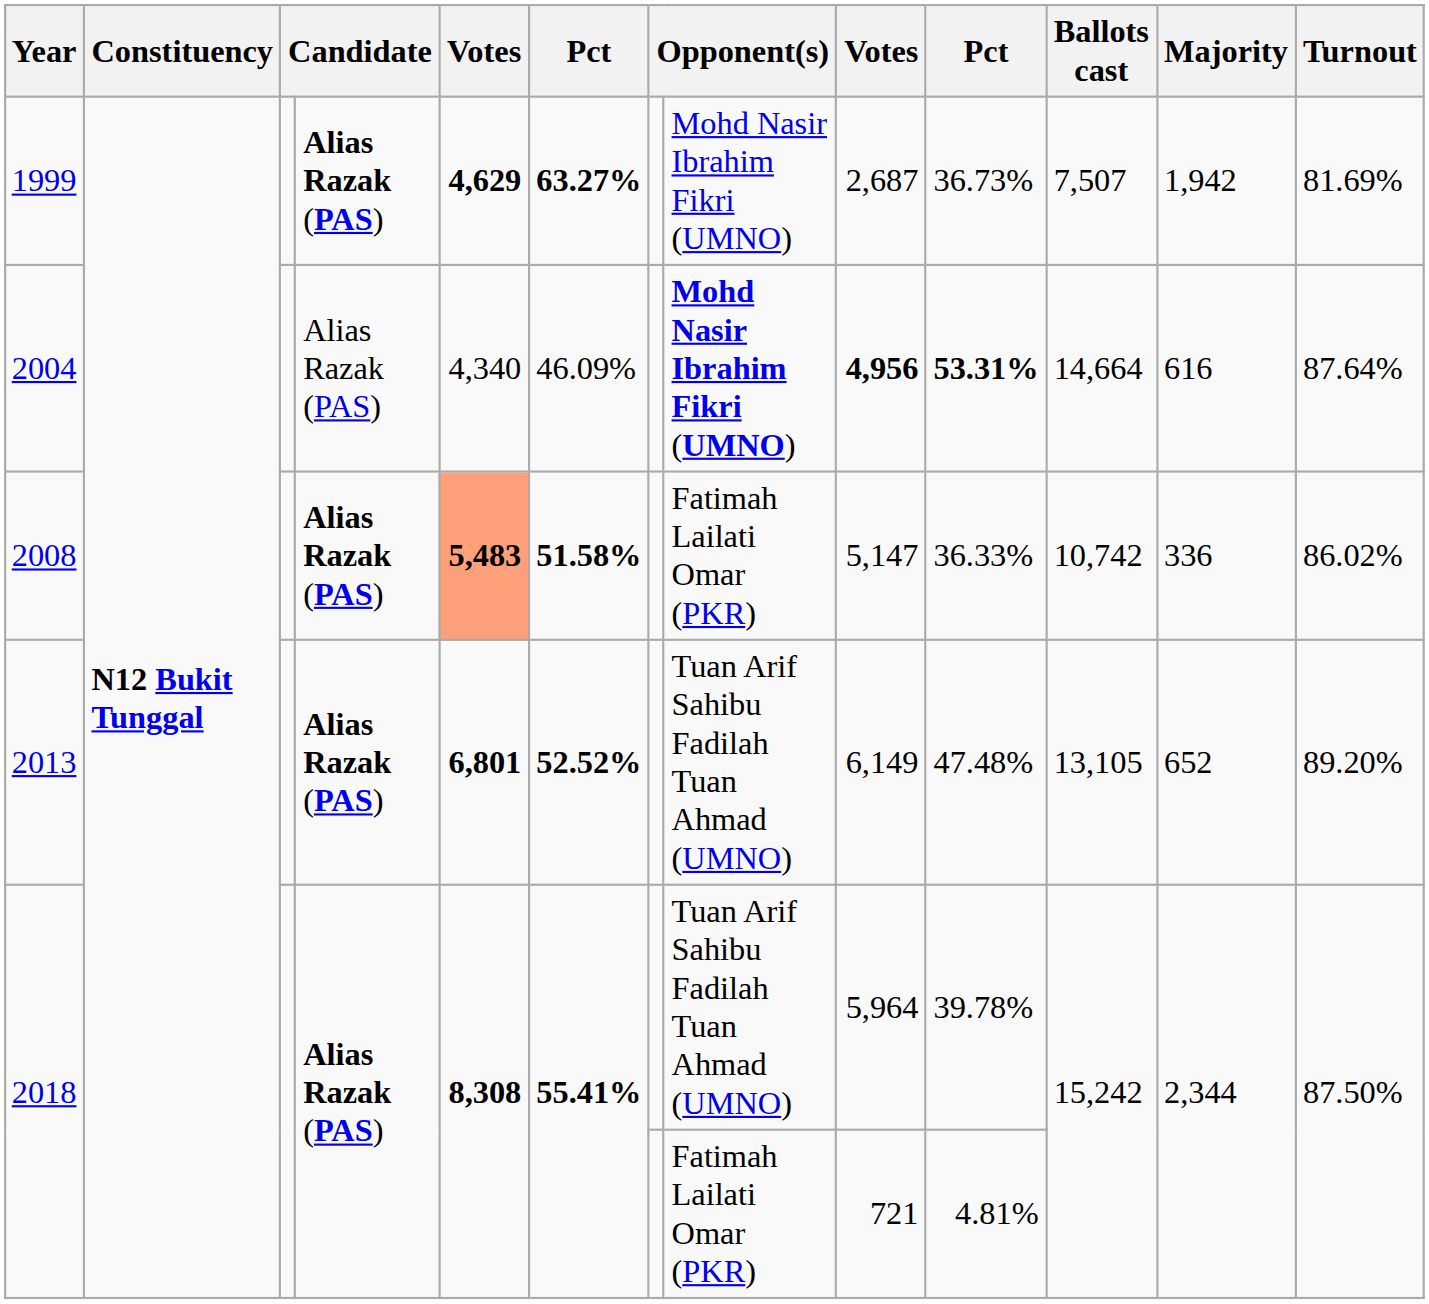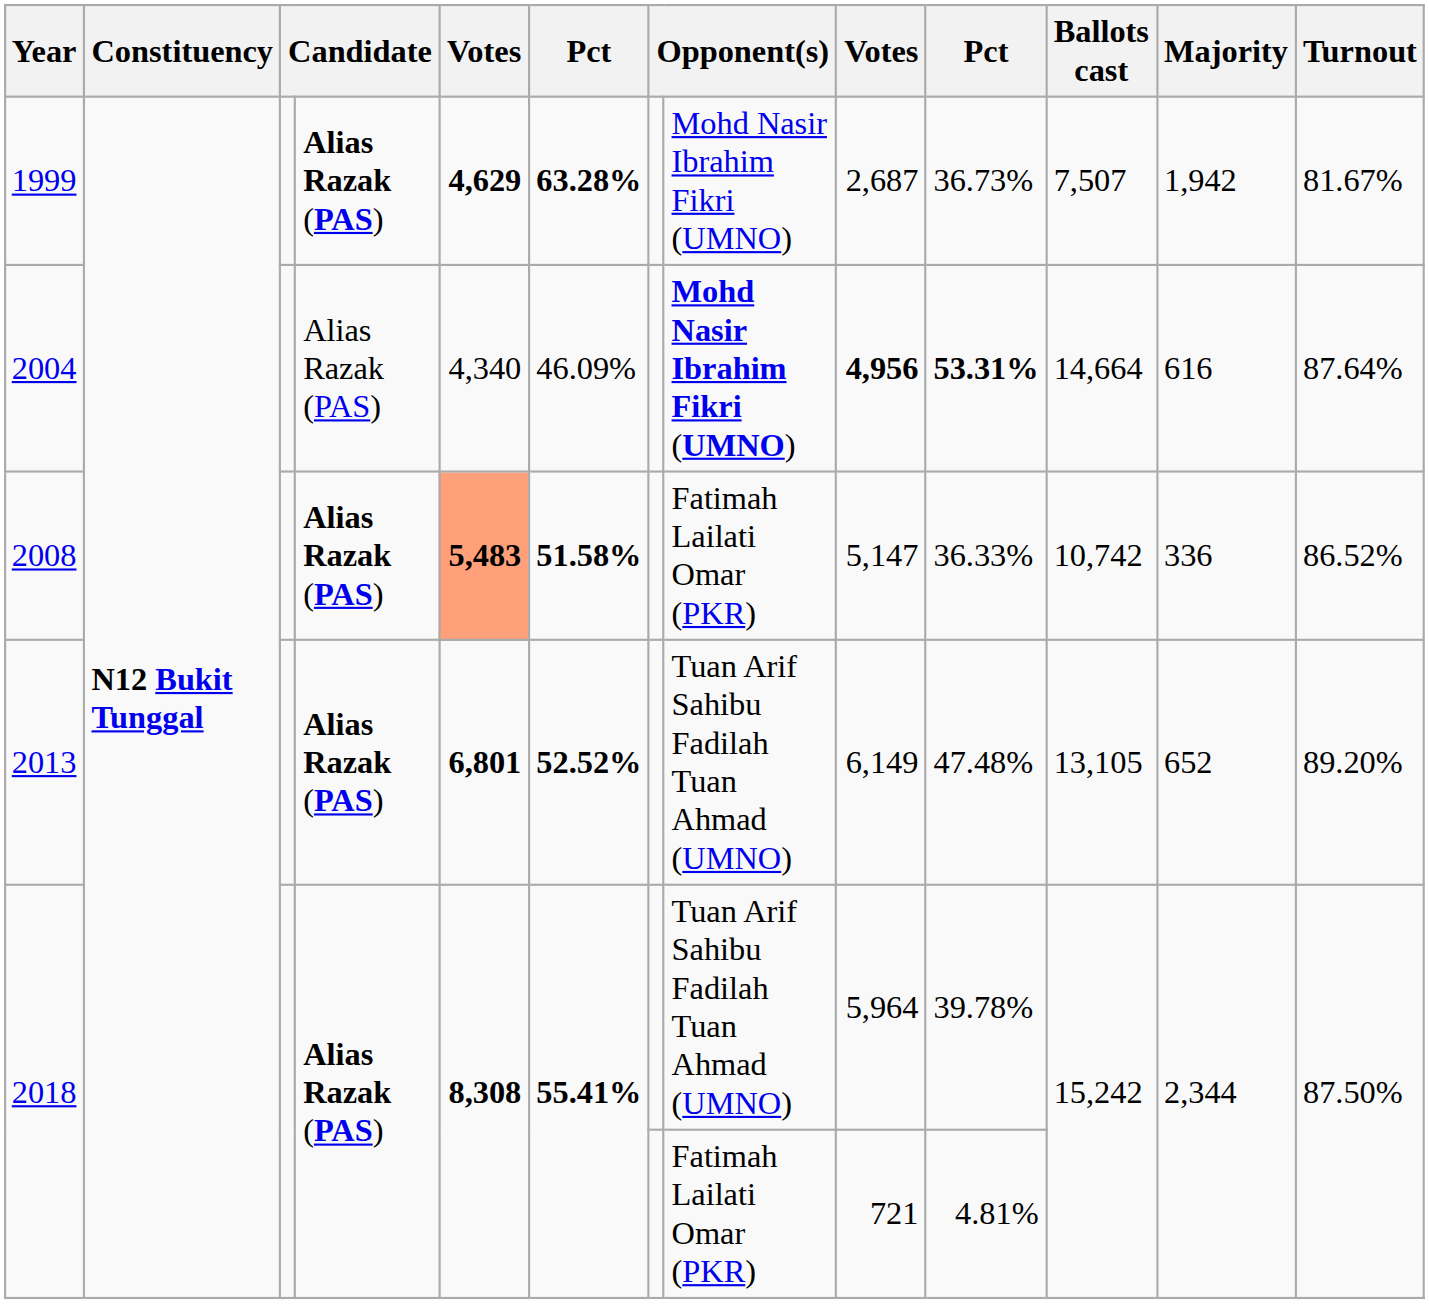 <table class="wikitable" style="margin:0.5em ; font-size:95%">
 <tr>
 <th>Year</th>
 <th>Constituency</th>
 <th colspan=2>Candidate</th>
 <th>Votes</th>
 <th>Pct</th>
 <th colspan=2>Opponent(s)</th>
 <th>Votes</th>
 <th>Pct</th>
 <th>Ballots cast</th>
 <th>Majority</th>
 <th>Turnout</th>
 </tr>
 <tr>
 <td><a href='#'>1999</a></td>
 <td rowspan=6><strong>N12 <a href='#'>Bukit Tunggal</a></strong></td>
 <td></td>
 <td><strong>Alias Razak</strong> (<a href='#'><strong>PAS</strong></a>)</td>
 <td align="right"><strong>4,629</strong></td>
-<td><strong>63.27%</strong></td>
+<td><strong>63.28%</strong></td>
 <td></td>
 <td><a href='#'>Mohd Nasir Ibrahim Fikri</a> (<a href='#'>UMNO</a>)</td>
 <td align="right">2,687</td>
 <td>36.73%</td>
 <td>7,507</td>
 <td>1,942</td>
-<td>81.69%</td>
+<td>81.67%</td>
 </tr>
 <tr>
 <td><a href='#'>2004</a></td>
 <td></td>
 <td>Alias Razak (<a href='#'>PAS</a>)</td>
 <td align="right">4,340</td>
 <td>46.09%</td>
 <td></td>
 <td><strong><a href='#'>Mohd Nasir Ibrahim Fikri</a></strong> (<a href='#'><strong>UMNO</strong></a>)</td>
 <td align="right"><strong>4,956</strong></td>
 <td><strong>53.31%</strong></td>
 <td>14,664</td>
 <td>616</td>
 <td>87.64%</td>
 </tr>
 <tr>
 <td><a href='#'>2008</a></td>
 <td></td>
 <td><strong>Alias Razak</strong> (<a href='#'><strong>PAS</strong></a>)</td>
 <td align="right" style="background: lightsalmon;"><strong>5,483</strong></td>
 <td><strong>51.58%</strong></td>
 <td></td>
 <td>Fatimah Lailati Omar (<a href='#'>PKR</a>)</td>
 <td align="right">5,147</td>
 <td>36.33%</td>
 <td>10,742</td>
 <td>336</td>
-<td>86.02%</td>
+<td>86.52%</td>
 </tr>
 <tr>
 <td><a href='#'>2013</a></td>
 <td></td>
 <td><strong>Alias Razak</strong> (<a href='#'><strong>PAS</strong></a>)</td>
 <td align="right"><strong>6,801</strong></td>
 <td><strong>52.52%</strong></td>
 <td></td>
 <td>Tuan Arif Sahibu Fadilah Tuan Ahmad (<a href='#'>UMNO</a>)</td>
 <td align="right">6,149</td>
 <td>47.48%</td>
 <td>13,105</td>
 <td>652</td>
 <td>89.20%</td>
 </tr>
 <tr>
 <td rowspan=2><a href='#'>2018</a></td>
 <td rowspan=2 ></td>
 <td rowspan=2><strong>Alias Razak</strong> (<a href='#'><strong>PAS</strong></a>)</td>
 <td rowspan=2 align="right"><strong>8,308</strong></td>
 <td rowspan=2><strong>55.41%</strong></td>
 <td></td>
 <td>Tuan Arif Sahibu Fadilah Tuan Ahmad (<a href='#'>UMNO</a>)</td>
 <td align="right">5,964</td>
 <td>39.78%</td>
 <td rowspan=2>15,242</td>
 <td rowspan=2>2,344</td>
 <td rowspan=2>87.50%</td>
 </tr>
 <tr>
 <td></td>
 <td>Fatimah Lailati Omar (<a href='#'>PKR</a>)</td>
 <td align="right">721</td>
 <td align="right">4.81%</td>
 </tr>
 </table>
